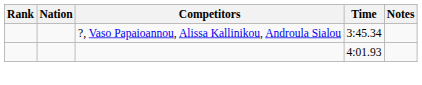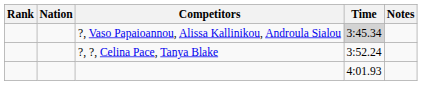 <table class="wikitable sortable" style="text-align:center; font-size:95%">
 <tr>
 <th>Rank</th>
 <th>Nation</th>
 <th>Competitors</th>
 <th>Time</th>
 <th>Notes</th>
 </tr>
 <tr>
 <td></td>
 <td align=left></td>
 <td align=left>?, <a href='#'>Vaso Papaioannou</a>, <a href='#'>Alissa Kallinikou</a>, <a href='#'>Androula Sialou</a></td>
-<td>3:45.34</td>
+<td style="background: lightgrey;">3:45.34</td>
+<td></td>
+</tr>
+<tr>
+<td></td>
+<td align=left></td>
+<td align=left>?, ?, <a href='#'>Celina Pace</a>, <a href='#'>Tanya Blake</a></td>
+<td>3:52.24</td>
 <td></td>
 </tr>
 <tr>
 <td></td>
 <td align=left></td>
 <td align=left></td>
 <td>4:01.93</td>
 <td></td>
 </tr>
 </table>
